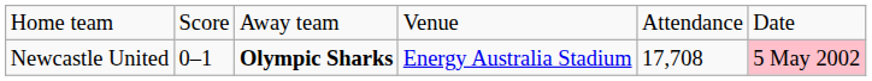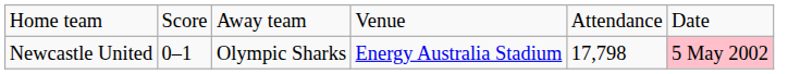 <table class="wikitable" style="text-align:left">
 <tr>
 <td>Home team</td>
 <td>Score</td>
 <td>Away team</td>
 <td>Venue</td>
 <td>Attendance</td>
 <td>Date</td>
 </tr>
 <tr>
 <td>Newcastle United</td>
 <td>0–1</td>
-<td><strong>Olympic Sharks</strong></td>
+<td>Olympic Sharks</td>
 <td><a href='#'>Energy Australia Stadium</a></td>
-<td>17,708</td>
+<td>17,798</td>
 <td style="background: pink;">5 May 2002</td>
 </tr>
 </table>
